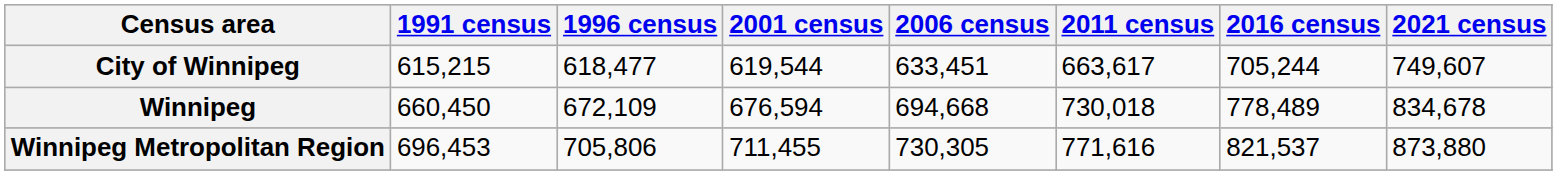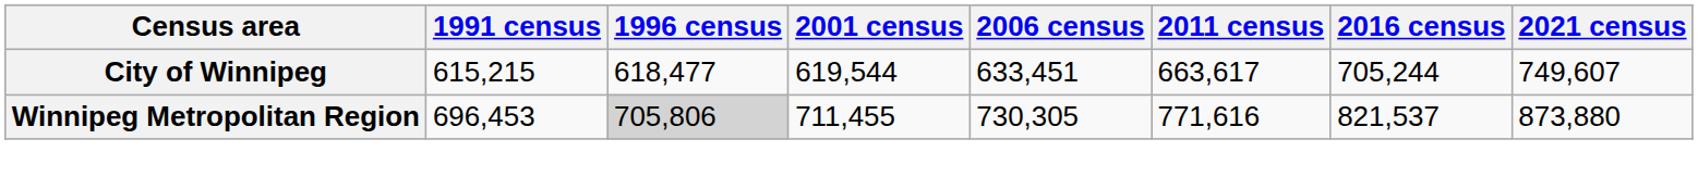 <table class="wikitable">
 <tr>
 <th>Census area</th>
 <th><a href='#'>1991 census</a></th>
 <th><a href='#'>1996 census</a></th>
 <th><a href='#'>2001 census</a></th>
 <th><a href='#'>2006 census</a></th>
 <th><a href='#'>2011 census</a></th>
 <th><a href='#'>2016 census</a></th>
 <th><a href='#'>2021 census</a></th>
 </tr>
 <tr>
 <th>City of Winnipeg</th>
 <td>615,215</td>
 <td>618,477</td>
 <td>619,544</td>
 <td>633,451</td>
 <td>663,617</td>
 <td>705,244</td>
 <td>749,607</td>
 </tr>
 <tr>
-<th>Winnipeg </th>
-<td>660,450</td>
-<td>672,109</td>
-<td>676,594</td>
-<td>694,668</td>
-<td>730,018</td>
-<td>778,489</td>
-<td>834,678</td>
-</tr>
-<tr>
 <th>Winnipeg Metropolitan Region</th>
 <td>696,453</td>
-<td>705,806</td>
+<td style="background: lightgrey;">705,806</td>
 <td>711,455</td>
 <td>730,305</td>
 <td>771,616</td>
 <td>821,537</td>
 <td>873,880</td>
 </tr>
 </table>
